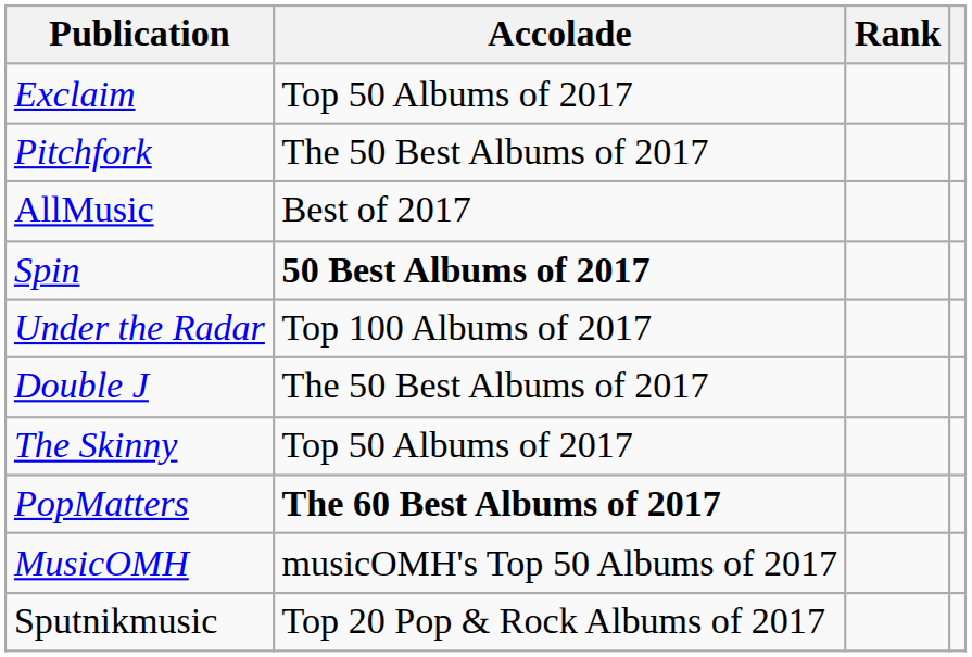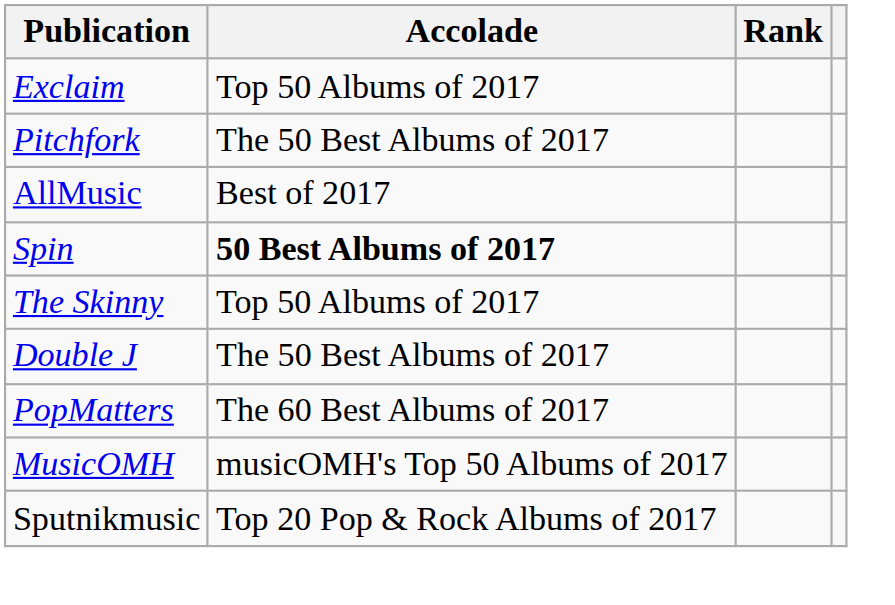 <table class="wikitable sortable">
 <tr>
 <th>Publication</th>
 <th>Accolade</th>
 <th>Rank</th>
 <th class="unsortable"></th>
 </tr>
 <tr>
 <td><em><a href='#'>Exclaim</a></em></td>
 <td>Top 50 Albums of 2017</td>
 <td></td>
 <td></td>
 </tr>
 <tr>
 <td><em><a href='#'>Pitchfork</a></em></td>
 <td>The 50 Best Albums of 2017</td>
 <td></td>
 <td></td>
 </tr>
 <tr>
 <td><a href='#'>AllMusic</a></td>
 <td>Best of 2017</td>
 <td></td>
 <td></td>
 </tr>
 <tr>
 <td><em><a href='#'>Spin</a></em></td>
 <td><strong>50 Best Albums of 2017</strong></td>
 <td></td>
 <td></td>
 </tr>
 <tr>
-<td><em><a href='#'>Under the Radar</a></em></td>
-<td>Top 100 Albums of 2017</td>
+<td><em><a href='#'>The Skinny</a></em></td>
+<td>Top 50 Albums of 2017</td>
 <td></td>
 <td></td>
 </tr>
 <tr>
 <td><em><a href='#'>Double J</a></em></td>
 <td>The 50 Best Albums of 2017</td>
 <td></td>
 <td></td>
 </tr>
 <tr>
-<td><em><a href='#'>The Skinny</a></em></td>
-<td>Top 50 Albums of 2017</td>
-<td></td>
-<td></td>
-</tr>
-<tr>
 <td><em><a href='#'>PopMatters</a></em></td>
-<td><strong>The 60 Best Albums of 2017</strong></td>
+<td>The 60 Best Albums of 2017</td>
 <td></td>
 <td></td>
 </tr>
 <tr>
 <td><em><a href='#'>MusicOMH</a></em></td>
 <td>musicOMH's Top 50 Albums of 2017</td>
 <td></td>
 <td></td>
 </tr>
 <tr>
 <td>Sputnikmusic</td>
 <td>Top 20 Pop & Rock Albums of 2017</td>
 <td></td>
 <td></td>
 </tr>
 </table>
